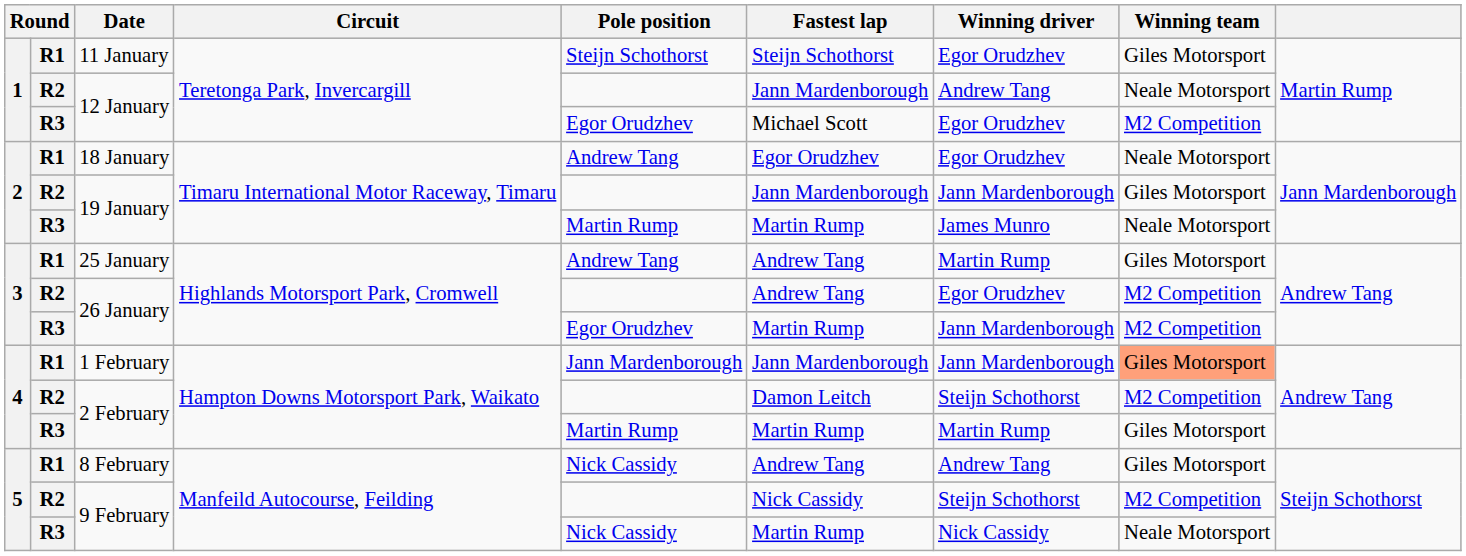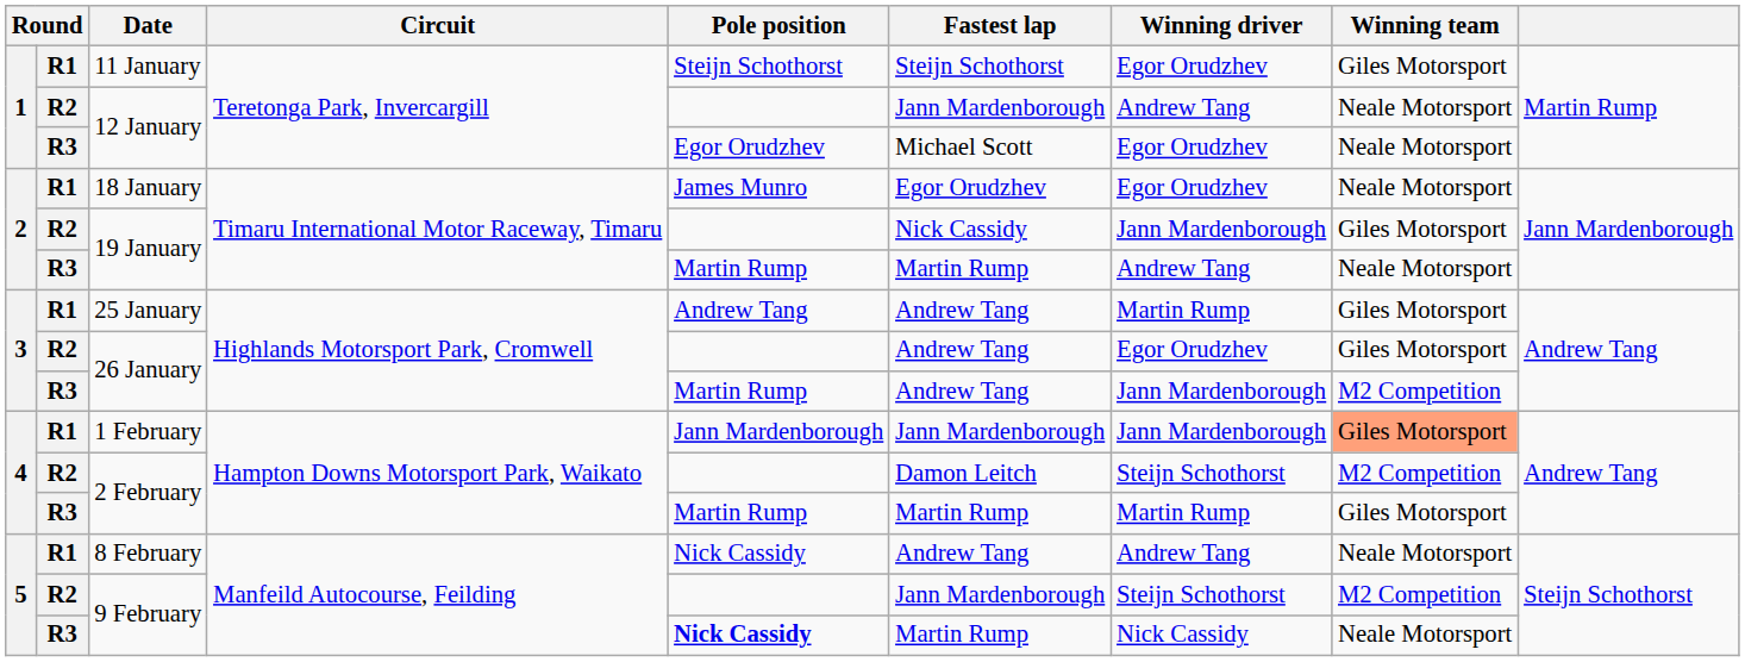 <table class="wikitable" style="font-size: 85%">
 <tr>
 <th colspan=2>Round</th>
 <th>Date</th>
 <th>Circuit</th>
 <th>Pole position</th>
 <th>Fastest lap</th>
 <th>Winning driver</th>
 <th>Winning team</th>
 <th></th>
 </tr>
 <tr>
 <th rowspan=3>1</th>
 <th>R1</th>
 <td>11 January</td>
 <td rowspan=3><a href='#'>Teretonga Park</a>, <a href='#'>Invercargill</a></td>
 <td> <a href='#'>Steijn Schothorst</a></td>
 <td> <a href='#'>Steijn Schothorst</a></td>
 <td> <a href='#'>Egor Orudzhev</a></td>
 <td>Giles Motorsport</td>
 <td rowspan=3> <a href='#'>Martin Rump</a></td>
 </tr>
 <tr>
 <th>R2</th>
 <td rowspan=2>12 January</td>
 <td></td>
 <td nowrap> <a href='#'>Jann Mardenborough</a></td>
 <td> <a href='#'>Andrew Tang</a></td>
 <td>Neale Motorsport</td>
 </tr>
 <tr>
 <th>R3</th>
 <td> <a href='#'>Egor Orudzhev</a></td>
 <td> Michael Scott</td>
 <td> <a href='#'>Egor Orudzhev</a></td>
-<td><a href='#'>M2 Competition</a></td>
+<td>Neale Motorsport</td>
 </tr>
 <tr>
 <th rowspan=3>2</th>
 <th>R1</th>
 <td>18 January</td>
 <td rowspan=3 nowrap><a href='#'>Timaru International Motor Raceway</a>, <a href='#'>Timaru</a></td>
-<td> <a href='#'>Andrew Tang</a></td>
+<td> <a href='#'>James Munro</a></td>
 <td> <a href='#'>Egor Orudzhev</a></td>
 <td> <a href='#'>Egor Orudzhev</a></td>
 <td>Neale Motorsport</td>
 <td rowspan=3 nowrap> <a href='#'>Jann Mardenborough</a></td>
 </tr>
 <tr>
 <th>R2</th>
 <td rowspan=2>19 January</td>
 <td></td>
-<td> <a href='#'>Jann Mardenborough</a></td>
+<td> <a href='#'>Nick Cassidy</a></td>
 <td> <a href='#'>Jann Mardenborough</a></td>
 <td>Giles Motorsport</td>
 </tr>
 <tr>
 <th>R3</th>
 <td> <a href='#'>Martin Rump</a></td>
 <td> <a href='#'>Martin Rump</a></td>
-<td> <a href='#'>James Munro</a></td>
+<td> <a href='#'>Andrew Tang</a></td>
 <td>Neale Motorsport</td>
 </tr>
 <tr>
 <th rowspan=3>3</th>
 <th>R1</th>
 <td nowrap>25 January</td>
 <td rowspan=3><a href='#'>Highlands Motorsport Park</a>, <a href='#'>Cromwell</a></td>
 <td> <a href='#'>Andrew Tang</a></td>
 <td> <a href='#'>Andrew Tang</a></td>
 <td> <a href='#'>Martin Rump</a></td>
 <td>Giles Motorsport</td>
 <td rowspan=3> <a href='#'>Andrew Tang</a></td>
 </tr>
 <tr>
 <th>R2</th>
 <td rowspan=2>26 January</td>
 <td></td>
 <td> <a href='#'>Andrew Tang</a></td>
 <td> <a href='#'>Egor Orudzhev</a></td>
-<td><a href='#'>M2 Competition</a></td>
+<td>Giles Motorsport</td>
 </tr>
 <tr>
 <th>R3</th>
-<td> <a href='#'>Egor Orudzhev</a></td>
 <td> <a href='#'>Martin Rump</a></td>
+<td> <a href='#'>Andrew Tang</a></td>
 <td> <a href='#'>Jann Mardenborough</a></td>
 <td><a href='#'>M2 Competition</a></td>
 </tr>
 <tr>
 <th rowspan=3>4</th>
 <th>R1</th>
 <td>1 February</td>
 <td rowspan=3 nowrap><a href='#'>Hampton Downs Motorsport Park</a>, <a href='#'>Waikato</a></td>
 <td nowrap> <a href='#'>Jann Mardenborough</a></td>
 <td nowrap> <a href='#'>Jann Mardenborough</a></td>
 <td nowrap> <a href='#'>Jann Mardenborough</a></td>
 <td nowrap style="background: lightsalmon;">Giles Motorsport</td>
 <td rowspan=3> <a href='#'>Andrew Tang</a></td>
 </tr>
 <tr>
 <th>R2</th>
 <td rowspan=2>2 February</td>
 <td></td>
 <td> <a href='#'>Damon Leitch</a></td>
 <td> <a href='#'>Steijn Schothorst</a></td>
 <td><a href='#'>M2 Competition</a></td>
 </tr>
 <tr>
 <th>R3</th>
 <td> <a href='#'>Martin Rump</a></td>
 <td> <a href='#'>Martin Rump</a></td>
 <td> <a href='#'>Martin Rump</a></td>
 <td>Giles Motorsport</td>
 </tr>
 <tr>
 <th rowspan=3>5</th>
 <th>R1</th>
 <td nowrap>8 February</td>
 <td rowspan=3><a href='#'>Manfeild Autocourse</a>, <a href='#'>Feilding</a></td>
 <td> <a href='#'>Nick Cassidy</a></td>
 <td> <a href='#'>Andrew Tang</a></td>
 <td> <a href='#'>Andrew Tang</a></td>
-<td>Giles Motorsport</td>
+<td nowrap>Neale Motorsport</td>
 <td rowspan=3> <a href='#'>Steijn Schothorst</a></td>
 </tr>
 <tr>
 <th>R2</th>
 <td rowspan=2>9 February</td>
 <td></td>
-<td> <a href='#'>Nick Cassidy</a></td>
+<td> <a href='#'>Jann Mardenborough</a></td>
 <td> <a href='#'>Steijn Schothorst</a></td>
 <td><a href='#'>M2 Competition</a></td>
 </tr>
 <tr>
 <th>R3</th>
-<td> <a href='#'>Nick Cassidy</a></td>
+<td><strong> <a href='#'>Nick Cassidy</a></strong></td>
 <td> <a href='#'>Martin Rump</a></td>
 <td> <a href='#'>Nick Cassidy</a></td>
 <td>Neale Motorsport</td>
 </tr>
 </table>
